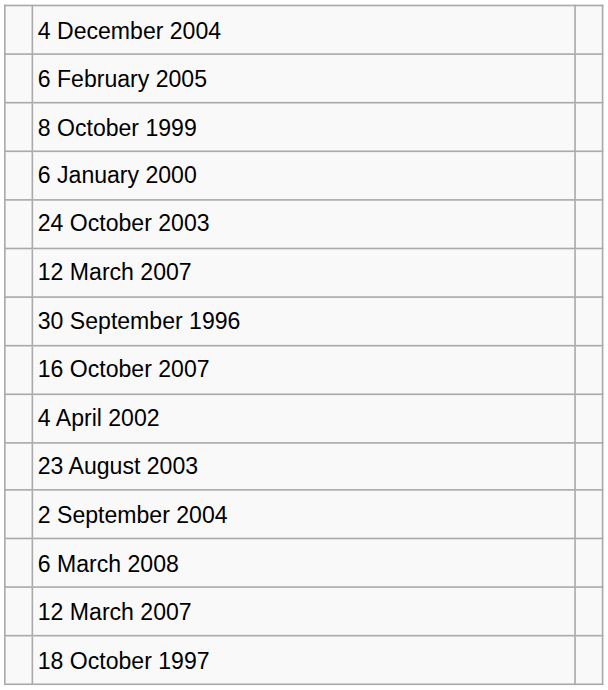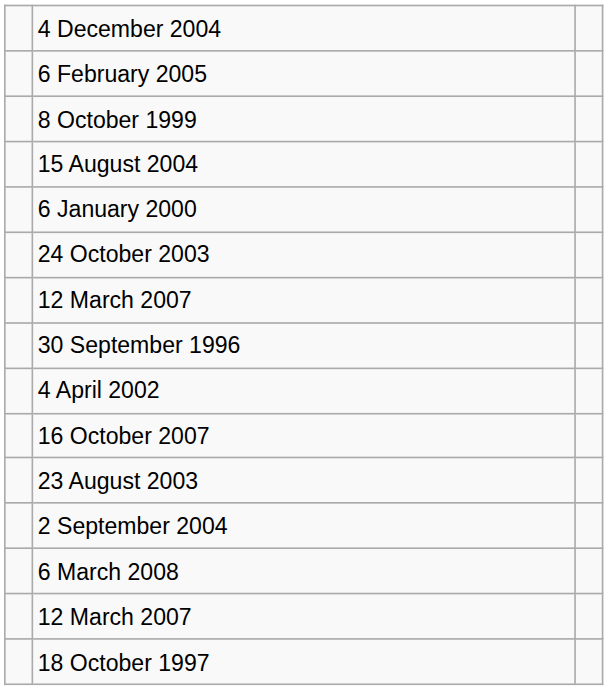 <table class="wikitable" style="font-size: 89%; float: left; width: 26em; margin-right: 1em; height: 420px">
 <tr>
 <td></td>
 <td>4 December 2004</td>
 <td></td>
 </tr>
 <tr>
 <td></td>
 <td>6 February 2005</td>
 <td></td>
 </tr>
 <tr>
 <td></td>
 <td>8 October 1999</td>
+<td></td>
+</tr>
+<tr>
+<td></td>
+<td>15 August 2004</td>
 <td></td>
 </tr>
 <tr>
 <td></td>
 <td>6 January 2000</td>
 <td></td>
 </tr>
 <tr>
 <td></td>
 <td>24 October 2003</td>
 <td></td>
 </tr>
 <tr>
 <td></td>
 <td>12 March 2007</td>
 <td></td>
 </tr>
 <tr>
 <td></td>
 <td>30 September 1996</td>
 <td></td>
 </tr>
 <tr>
 <td></td>
-<td>16 October 2007</td>
+<td>4 April 2002</td>
 <td></td>
 </tr>
 <tr>
 <td></td>
-<td>4 April 2002</td>
+<td>16 October 2007</td>
 <td></td>
 </tr>
 <tr>
 <td></td>
 <td>23 August 2003</td>
 <td></td>
 </tr>
 <tr>
 <td></td>
 <td>2 September 2004</td>
 <td></td>
 </tr>
 <tr>
 <td></td>
 <td>6 March 2008</td>
 <td></td>
 </tr>
 <tr>
 <td></td>
 <td>12 March 2007</td>
 <td></td>
 </tr>
 <tr>
 <td></td>
 <td>18 October 1997</td>
 <td></td>
 </tr>
 </table>
